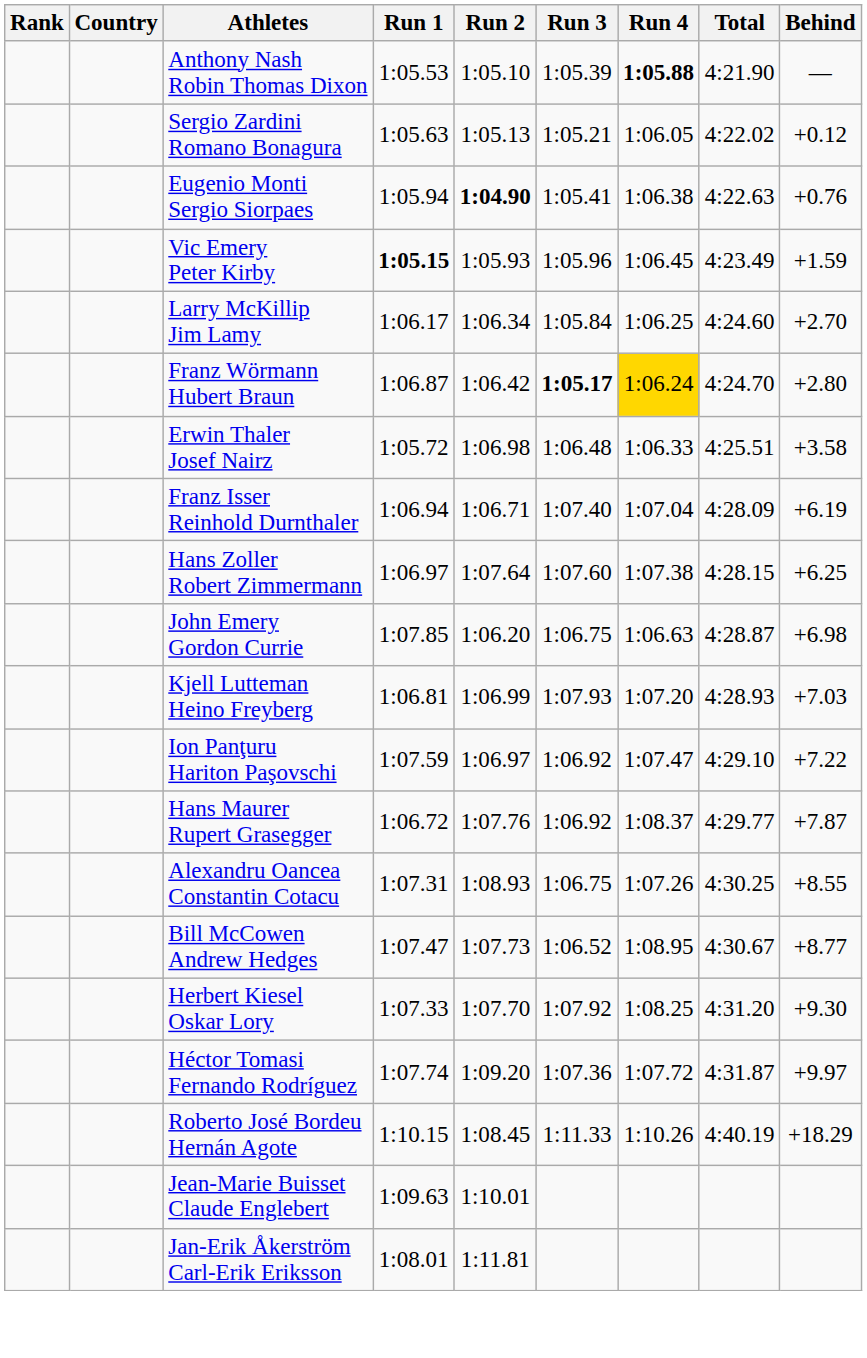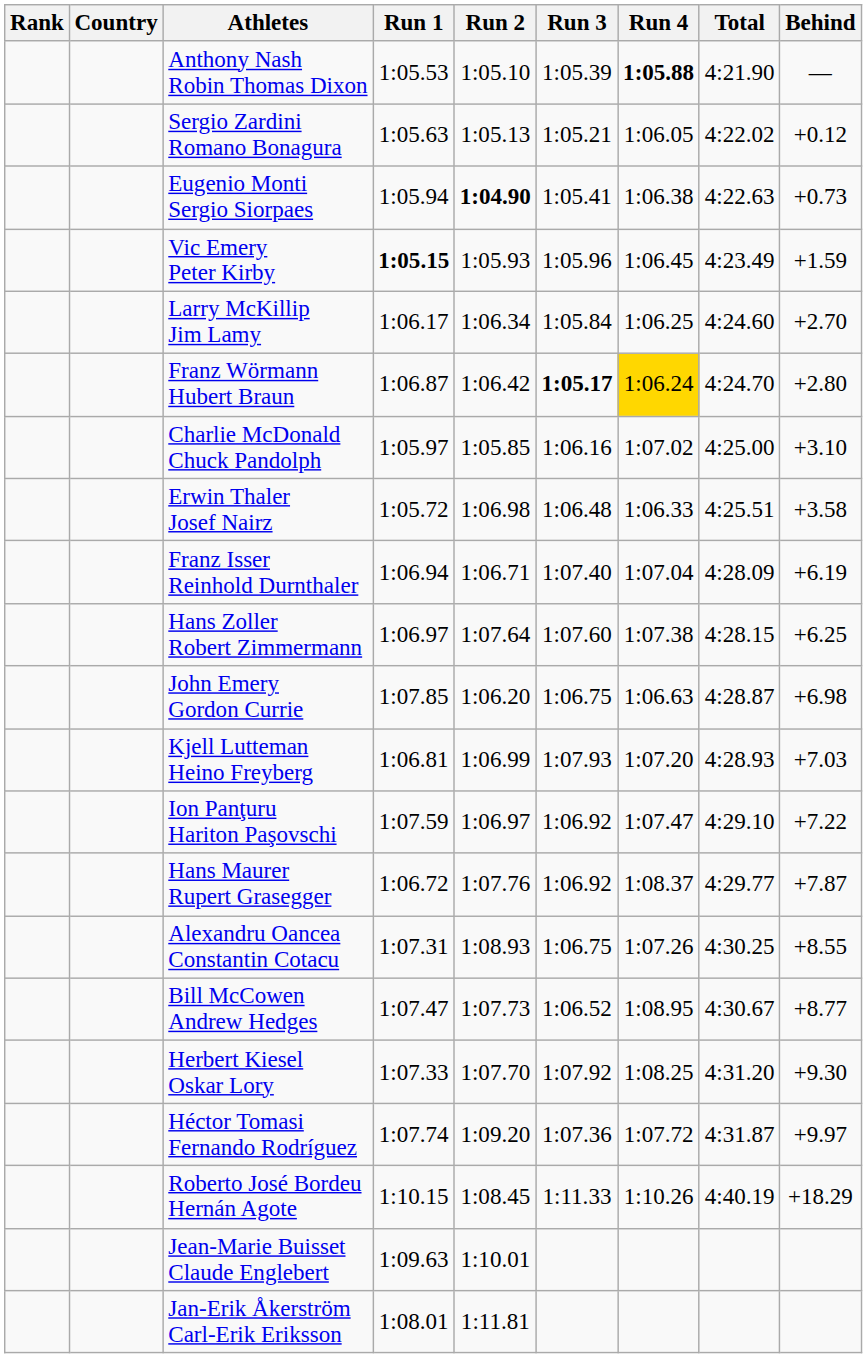 <table class="wikitable sortable" style="text-align:center">
 <tr>
 <th>Rank</th>
 <th>Country</th>
 <th>Athletes</th>
 <th>Run 1</th>
 <th>Run 2</th>
 <th>Run 3</th>
 <th>Run 4</th>
 <th>Total</th>
 <th>Behind</th>
 </tr>
 <tr>
 <td></td>
 <td align="left"></td>
 <td align="left"><a href='#'>Anthony Nash</a> <br> <a href='#'>Robin Thomas Dixon</a></td>
 <td>1:05.53</td>
 <td>1:05.10</td>
 <td>1:05.39</td>
 <td><strong>1:05.88</strong></td>
 <td>4:21.90</td>
 <td>—</td>
 </tr>
 <tr>
 <td></td>
 <td align="left"></td>
 <td align="left"><a href='#'>Sergio Zardini</a> <br> <a href='#'>Romano Bonagura</a></td>
 <td>1:05.63</td>
 <td>1:05.13</td>
 <td>1:05.21</td>
 <td>1:06.05</td>
 <td>4:22.02</td>
 <td>+0.12</td>
 </tr>
 <tr>
 <td></td>
 <td align="left"></td>
 <td align="left"><a href='#'>Eugenio Monti</a> <br> <a href='#'>Sergio Siorpaes</a></td>
 <td>1:05.94</td>
 <td><strong>1:04.90</strong></td>
 <td>1:05.41</td>
 <td>1:06.38</td>
 <td>4:22.63</td>
-<td>+0.76</td>
+<td>+0.73</td>
 </tr>
 <tr>
 <td></td>
 <td align="left"></td>
 <td align="left"><a href='#'>Vic Emery</a> <br> <a href='#'>Peter Kirby</a></td>
 <td><strong>1:05.15</strong></td>
 <td>1:05.93</td>
 <td>1:05.96</td>
 <td>1:06.45</td>
 <td>4:23.49</td>
 <td>+1.59</td>
 </tr>
 <tr>
 <td></td>
 <td align="left"></td>
 <td align="left"><a href='#'>Larry McKillip</a> <br> <a href='#'>Jim Lamy</a></td>
 <td>1:06.17</td>
 <td>1:06.34</td>
 <td>1:05.84</td>
 <td>1:06.25</td>
 <td>4:24.60</td>
 <td>+2.70</td>
 </tr>
 <tr>
 <td></td>
 <td align="left"></td>
 <td align="left"><a href='#'>Franz Wörmann</a> <br> <a href='#'>Hubert Braun</a></td>
 <td>1:06.87</td>
 <td>1:06.42</td>
 <td><strong>1:05.17</strong></td>
 <td style="background: gold;">1:06.24</td>
 <td>4:24.70</td>
 <td>+2.80</td>
+</tr>
+<tr>
+<td></td>
+<td align="left"></td>
+<td align="left"><a href='#'>Charlie McDonald</a> <br> <a href='#'>Chuck Pandolph</a></td>
+<td>1:05.97</td>
+<td>1:05.85</td>
+<td>1:06.16</td>
+<td>1:07.02</td>
+<td>4:25.00</td>
+<td>+3.10</td>
 </tr>
 <tr>
 <td></td>
 <td align="left"></td>
 <td align="left"><a href='#'>Erwin Thaler</a> <br> <a href='#'>Josef Nairz</a></td>
 <td>1:05.72</td>
 <td>1:06.98</td>
 <td>1:06.48</td>
 <td>1:06.33</td>
 <td>4:25.51</td>
 <td>+3.58</td>
 </tr>
 <tr>
 <td></td>
 <td align="left"></td>
 <td align="left"><a href='#'>Franz Isser</a> <br> <a href='#'>Reinhold Durnthaler</a></td>
 <td>1:06.94</td>
 <td>1:06.71</td>
 <td>1:07.40</td>
 <td>1:07.04</td>
 <td>4:28.09</td>
 <td>+6.19</td>
 </tr>
 <tr>
 <td></td>
 <td align="left"></td>
 <td align="left"><a href='#'>Hans Zoller</a> <br> <a href='#'>Robert Zimmermann</a></td>
 <td>1:06.97</td>
 <td>1:07.64</td>
 <td>1:07.60</td>
 <td>1:07.38</td>
 <td>4:28.15</td>
 <td>+6.25</td>
 </tr>
 <tr>
 <td></td>
 <td align="left"></td>
 <td align="left"><a href='#'>John Emery</a> <br> <a href='#'>Gordon Currie</a></td>
 <td>1:07.85</td>
 <td>1:06.20</td>
 <td>1:06.75</td>
 <td>1:06.63</td>
 <td>4:28.87</td>
 <td>+6.98</td>
 </tr>
 <tr>
 <td></td>
 <td align="left"></td>
 <td align="left"><a href='#'>Kjell Lutteman</a> <br> <a href='#'>Heino Freyberg</a></td>
 <td>1:06.81</td>
 <td>1:06.99</td>
 <td>1:07.93</td>
 <td>1:07.20</td>
 <td>4:28.93</td>
 <td>+7.03</td>
 </tr>
 <tr>
 <td></td>
 <td align="left"></td>
 <td align="left"><a href='#'>Ion Panţuru</a> <br> <a href='#'>Hariton Paşovschi</a></td>
 <td>1:07.59</td>
 <td>1:06.97</td>
 <td>1:06.92</td>
 <td>1:07.47</td>
 <td>4:29.10</td>
 <td>+7.22</td>
 </tr>
 <tr>
 <td></td>
 <td align="left"></td>
 <td align="left"><a href='#'>Hans Maurer</a> <br> <a href='#'>Rupert Grasegger</a></td>
 <td>1:06.72</td>
 <td>1:07.76</td>
 <td>1:06.92</td>
 <td>1:08.37</td>
 <td>4:29.77</td>
 <td>+7.87</td>
 </tr>
 <tr>
 <td></td>
 <td align="left"></td>
 <td align="left"><a href='#'>Alexandru Oancea</a> <br> <a href='#'>Constantin Cotacu</a></td>
 <td>1:07.31</td>
 <td>1:08.93</td>
 <td>1:06.75</td>
 <td>1:07.26</td>
 <td>4:30.25</td>
 <td>+8.55</td>
 </tr>
 <tr>
 <td></td>
 <td align="left"></td>
 <td align="left"><a href='#'>Bill McCowen</a> <br> <a href='#'>Andrew Hedges</a></td>
 <td>1:07.47</td>
 <td>1:07.73</td>
 <td>1:06.52</td>
 <td>1:08.95</td>
 <td>4:30.67</td>
 <td>+8.77</td>
 </tr>
 <tr>
 <td></td>
 <td align="left"></td>
 <td align="left"><a href='#'>Herbert Kiesel</a> <br> <a href='#'>Oskar Lory</a></td>
 <td>1:07.33</td>
 <td>1:07.70</td>
 <td>1:07.92</td>
 <td>1:08.25</td>
 <td>4:31.20</td>
 <td>+9.30</td>
 </tr>
 <tr>
 <td></td>
 <td align="left"></td>
 <td align="left"><a href='#'>Héctor Tomasi</a> <br> <a href='#'>Fernando Rodríguez</a></td>
 <td>1:07.74</td>
 <td>1:09.20</td>
 <td>1:07.36</td>
 <td>1:07.72</td>
 <td>4:31.87</td>
 <td>+9.97</td>
 </tr>
 <tr>
 <td></td>
 <td align="left"></td>
 <td align="left"><a href='#'>Roberto José Bordeu</a> <br> <a href='#'>Hernán Agote</a></td>
 <td>1:10.15</td>
 <td>1:08.45</td>
 <td>1:11.33</td>
 <td>1:10.26</td>
 <td>4:40.19</td>
 <td>+18.29</td>
 </tr>
 <tr>
 <td></td>
 <td align="left"></td>
 <td align="left"><a href='#'>Jean-Marie Buisset</a> <br> <a href='#'>Claude Englebert</a></td>
 <td>1:09.63</td>
 <td>1:10.01</td>
 <td></td>
 <td></td>
 <td></td>
 <td></td>
 </tr>
 <tr>
 <td></td>
 <td align="left"></td>
 <td align="left"><a href='#'>Jan-Erik Åkerström</a> <br> <a href='#'>Carl-Erik Eriksson</a></td>
 <td>1:08.01</td>
 <td>1:11.81</td>
 <td></td>
 <td></td>
 <td></td>
 <td></td>
 </tr>
 </table>
